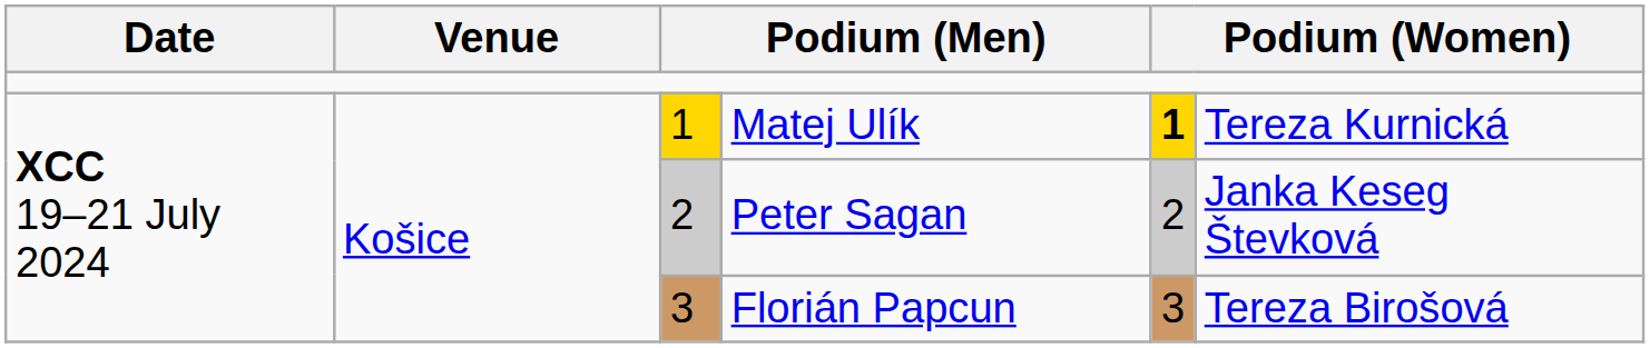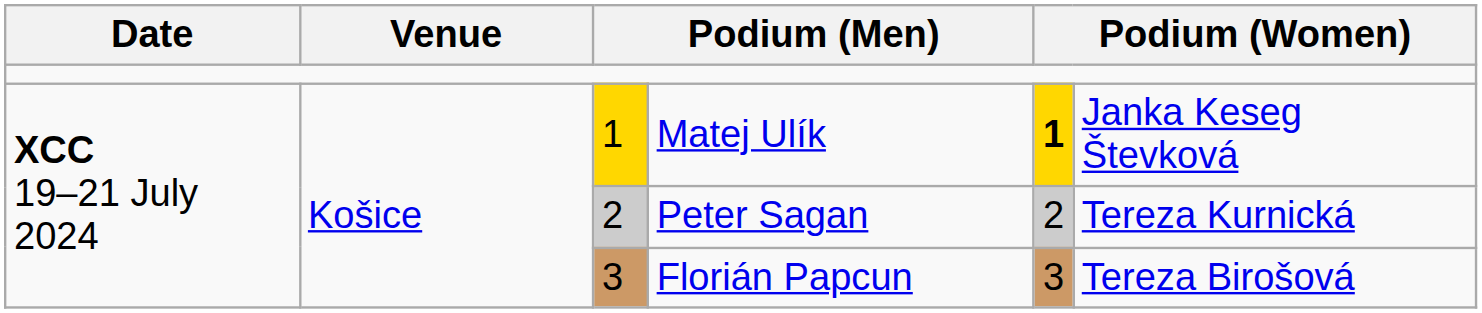 <table class="wikitable" width=70%>
 <tr>
 <th>Date</th>
 <th width=20%>Venue</th>
 <th colspan=2 width=30%>Podium (Men)</th>
 <th colspan=2 width=30%>Podium (Women)</th>
 </tr>
 <tr>
 <td colspan=6></td>
 </tr>
 <tr>
 <td rowspan=3><strong>XCC</strong> <br> 19–21 July 2024</td>
 <td rowspan=3><br><a href='#'>Košice</a></td>
 <td bgcolor=FFD700>1</td>
 <td><a href='#'>Matej Ulík</a></td>
 <td bgcolor=FFD700><strong>1</strong></td>
-<td><a href='#'>Tereza Kurnická</a></td>
+<td><a href='#'>Janka Keseg Števková</a></td>
 </tr>
 <tr>
 <td bgcolor=CCCCCC>2</td>
 <td><a href='#'>Peter Sagan</a></td>
 <td bgcolor=CCCCCC>2</td>
-<td><a href='#'>Janka Keseg Števková</a></td>
+<td><a href='#'>Tereza Kurnická</a></td>
 </tr>
 <tr>
 <td bgcolor=CC9966>3</td>
 <td><a href='#'>Florián Papcun</a></td>
 <td bgcolor=CC9966>3</td>
 <td><a href='#'>Tereza Birošová</a></td>
 </tr>
 </table>
